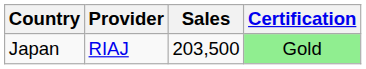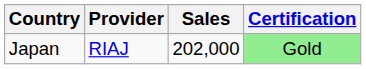 <table class="wikitable sortable">
 <tr>
 <th>Country</th>
 <th>Provider</th>
 <th>Sales</th>
 <th><a href='#'>Certification</a></th>
 </tr>
 <tr>
 <td>Japan</td>
 <td><a href='#'>RIAJ</a></td>
-<td style="text-align:center;">203,500</td>
+<td style="text-align:center;">202,000</td>
 <td style="background: lightgreen; text-align:center;">Gold</td>
 </tr>
 </table>
